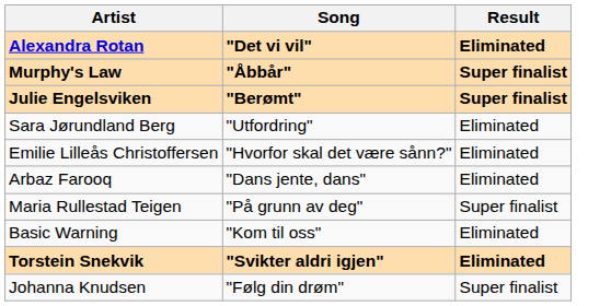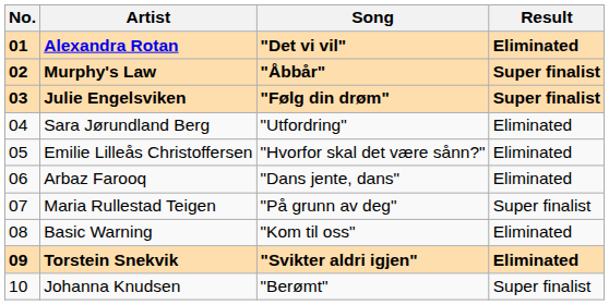 <table class="wikitable sortable">
 <tr>
+<th>No.</th>
 <th>Artist</th>
 <th>Song</th>
 <th>Result</th>
 </tr>
 <tr style="font-weight:bold; background:navajowhite;">
+<td>01</td>
 <td><a href='#'>Alexandra Rotan</a></td>
 <td>"Det vi vil"</td>
 <td>Eliminated</td>
 </tr>
 <tr style="font-weight:bold; background:navajowhite;">
+<td>02</td>
 <td>Murphy's Law</td>
 <td>"Åbbår"</td>
 <td>Super finalist</td>
 </tr>
 <tr style="font-weight:bold; background:navajowhite;">
+<td>03</td>
 <td>Julie Engelsviken</td>
-<td>"Berømt"</td>
+<td>"Følg din drøm"</td>
 <td>Super finalist</td>
 </tr>
 <tr>
+<td>04</td>
 <td>Sara Jørundland Berg</td>
 <td>"Utfordring"</td>
 <td>Eliminated</td>
 </tr>
 <tr>
+<td>05</td>
 <td>Emilie Lilleås Christoffersen</td>
 <td>"Hvorfor skal det være sånn?"</td>
 <td>Eliminated</td>
 </tr>
 <tr>
+<td>06</td>
 <td>Arbaz Farooq</td>
 <td>"Dans jente, dans"</td>
 <td>Eliminated</td>
 </tr>
 <tr>
+<td>07</td>
 <td>Maria Rullestad Teigen</td>
 <td>"På grunn av deg"</td>
 <td>Super finalist</td>
 </tr>
 <tr>
+<td>08</td>
 <td>Basic Warning</td>
 <td>"Kom til oss"</td>
 <td>Eliminated</td>
 </tr>
 <tr style="font-weight:bold; background:navajowhite;">
+<td>09</td>
 <td>Torstein Snekvik</td>
 <td>"Svikter aldri igjen"</td>
 <td>Eliminated</td>
 </tr>
 <tr>
+<td>10</td>
 <td>Johanna Knudsen</td>
-<td>"Følg din drøm"</td>
+<td>"Berømt"</td>
 <td>Super finalist</td>
 </tr>
 </table>
